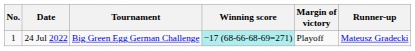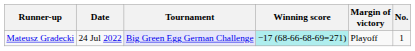 <table class="wikitable" style="font-size:95%;">
 <tr>
-<th>No.</th>
+<th>Runner-up</th>
 <th>Date</th>
 <th>Tournament</th>
 <th>Winning score</th>
 <th>Margin of<br>victory</th>
-<th>Runner-up</th>
+<th>No.</th>
 </tr>
 <tr>
-<td align=center>1</td>
+<td> <a href='#'>Mateusz Gradecki</a></td>
 <td align=right>24 Jul <a href='#'>2022</a></td>
-<td><a href='#'>Big Green Egg German Challenge</a></td>
+<td style="background: lavender;"><a href='#'>Big Green Egg German Challenge</a></td>
 <td style="background: paleturquoise;">−17 (68-66-68-69=271)</td>
 <td>Playoff</td>
-<td> <a href='#'>Mateusz Gradecki</a></td>
+<td align=center>1</td>
 </tr>
 </table>
